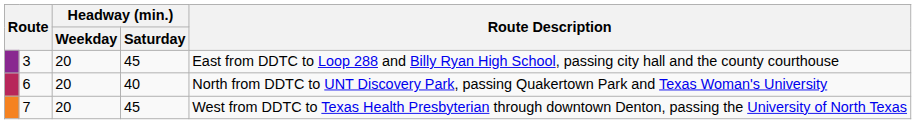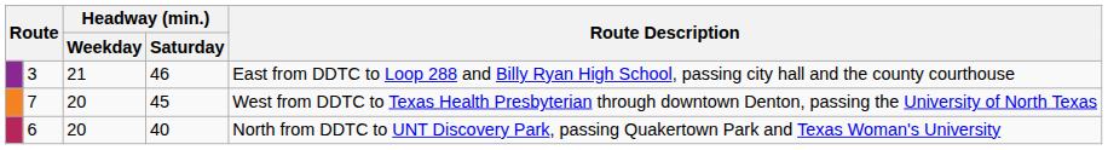 <table class="wikitable">
 <tr>
 <th colspan="2" rowspan="2">Route</th>
 <th colspan="2">Headway (min.)</th>
 <th rowspan="2">Route Description</th>
 </tr>
 <tr>
 <th>Weekday</th>
 <th>Saturday</th>
 </tr>
 <tr>
 <td style="background:#892890;"></td>
 <td>3</td>
+<td>21</td>
+<td>46</td>
+<td>East from DDTC to <a href='#'>Loop 288</a> and <a href='#'>Billy Ryan High School</a>, passing city hall and the county courthouse</td>
+</tr>
+<tr>
+<td style="background:#f58220;"></td>
+<td>7</td>
 <td>20</td>
 <td>45</td>
-<td>East from DDTC to <a href='#'>Loop 288</a> and <a href='#'>Billy Ryan High School</a>, passing city hall and the county courthouse</td>
+<td>West from DDTC to <a href='#'>Texas Health Presbyterian</a> through downtown Denton, passing the <a href='#'>University of North Texas</a></td>
 </tr>
 <tr>
 <td style="background:#b7265a;"></td>
 <td>6</td>
 <td>20</td>
 <td>40</td>
 <td>North from DDTC to <a href='#'>UNT Discovery Park</a>, passing Quakertown Park and <a href='#'>Texas Woman's University</a></td>
 </tr>
-<tr>
-<td style="background:#f58220;"></td>
-<td>7</td>
-<td>20</td>
-<td>45</td>
-<td>West from DDTC to <a href='#'>Texas Health Presbyterian</a> through downtown Denton, passing the <a href='#'>University of North Texas</a></td>
-</tr>
 </table>
